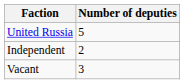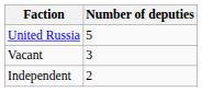 <table class="wikitable">
 <tr>
 <th>Faction</th>
 <th>Number of deputies</th>
 </tr>
 <tr>
 <td><a href='#'>United Russia</a></td>
 <td>5</td>
 </tr>
 <tr>
+<td>Vacant</td>
+<td>3</td>
+</tr>
+<tr>
 <td>Independent</td>
 <td>2</td>
 </tr>
-<tr>
-<td>Vacant</td>
-<td>3</td>
-</tr>
 </table>
